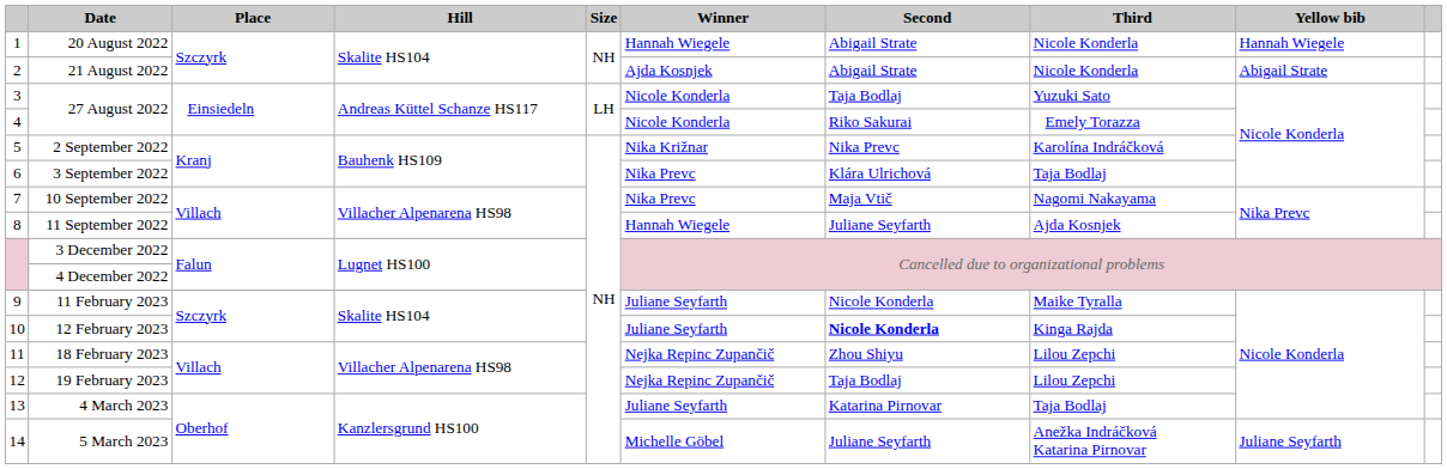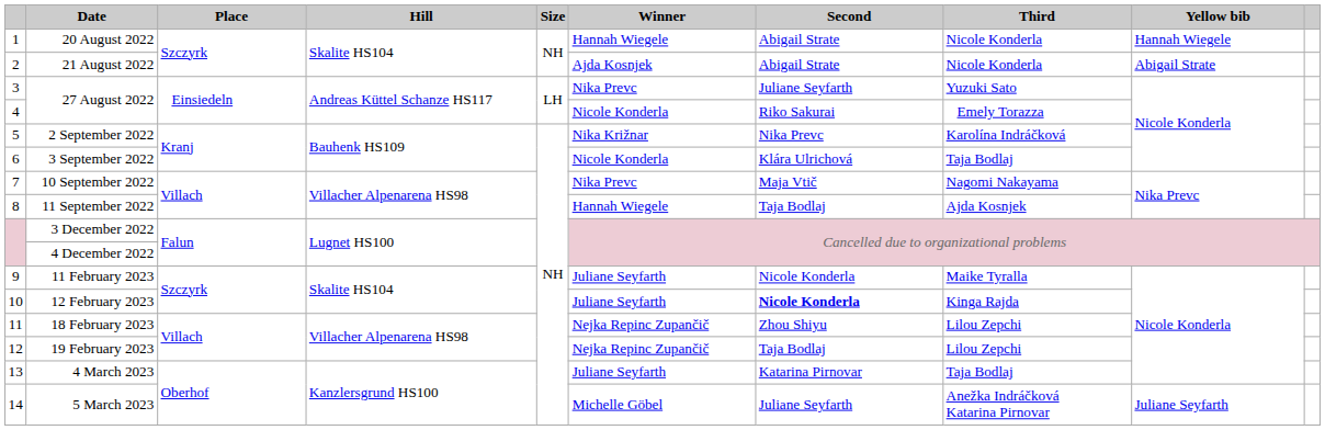 <table class="wikitable plainrowheaders" style="background:#fff; font-size:86%; line-height:16px; border:grey solid 1px; border-collapse:collapse;">
 <tr>
 <th scope="col" style="background:#ccc; width=45 px;"></th>
 <th scope="col" style="background:#ccc; width:130px;">Date</th>
 <th scope="col" style="background:#ccc; width:150px;">Place</th>
 <th scope="col" style="background:#ccc; width:240px;">Hill</th>
 <th scope="col" style="background:#ccc; width:20px;">Size</th>
 <th scope="col" style="background:#ccc; width:195px;">Winner</th>
 <th scope="col" style="background:#ccc; width:195px;">Second</th>
 <th scope="col" style="background:#ccc; width:195px;">Third</th>
 <th scope="col" style="background:#ccc; width:180px;">Yellow bib</th>
 <th scope="col" style="background:#ccc; width:10px;"></th>
 </tr>
 <tr>
 <td align="center">1</td>
 <td align="right">20 August 2022</td>
 <td rowspan=2> <a href='#'>Szczyrk</a></td>
 <td rowspan=2><a href='#'>Skalite</a> HS104</td>
 <td rowspan=2 align="center">NH</td>
 <td> <a href='#'>Hannah Wiegele</a></td>
 <td> <a href='#'>Abigail Strate</a></td>
 <td> <a href='#'>Nicole Konderla</a></td>
 <td> <a href='#'>Hannah Wiegele</a></td>
 <td></td>
 </tr>
 <tr>
 <td align="center">2</td>
 <td align="right">21 August 2022</td>
 <td> <a href='#'>Ajda Kosnjek</a></td>
 <td> <a href='#'>Abigail Strate</a></td>
 <td> <a href='#'>Nicole Konderla</a></td>
 <td> <a href='#'>Abigail Strate</a></td>
 <td></td>
 </tr>
 <tr>
 <td align="center">3</td>
 <td rowspan=2 align="right">27 August 2022</td>
 <td rowspan=2>   <a href='#'>Einsiedeln</a></td>
 <td rowspan=2><a href='#'>Andreas Küttel Schanze</a> HS117</td>
 <td rowspan=2 align="center">LH</td>
-<td> <a href='#'>Nicole Konderla</a></td>
-<td> <a href='#'>Taja Bodlaj</a></td>
+<td> <a href='#'>Nika Prevc</a></td>
+<td> <a href='#'>Juliane Seyfarth</a></td>
 <td> <a href='#'>Yuzuki Sato</a></td>
 <td rowspan=4> <a href='#'>Nicole Konderla</a></td>
 <td></td>
 </tr>
 <tr>
 <td align="center">4</td>
 <td> <a href='#'>Nicole Konderla</a></td>
 <td> <a href='#'>Riko Sakurai</a></td>
 <td>   <a href='#'>Emely Torazza</a></td>
 <td></td>
 </tr>
 <tr>
 <td align="center">5</td>
 <td align="right">2 September 2022</td>
 <td rowspan=2> <a href='#'>Kranj</a></td>
 <td rowspan=2><a href='#'>Bauhenk</a> HS109</td>
 <td rowspan=12 align="center">NH</td>
 <td> <a href='#'>Nika Križnar</a></td>
 <td> <a href='#'>Nika Prevc</a></td>
 <td> <a href='#'>Karolína Indráčková</a></td>
 <td></td>
 </tr>
 <tr>
 <td align="center">6</td>
 <td align="right">3 September 2022</td>
-<td> <a href='#'>Nika Prevc</a></td>
+<td> <a href='#'>Nicole Konderla</a></td>
 <td> <a href='#'>Klára Ulrichová</a></td>
 <td> <a href='#'>Taja Bodlaj</a></td>
 <td></td>
 </tr>
 <tr>
 <td align="center">7</td>
 <td align="right">10 September 2022</td>
 <td rowspan=2> <a href='#'>Villach</a></td>
 <td rowspan=2><a href='#'>Villacher Alpenarena</a> HS98</td>
 <td> <a href='#'>Nika Prevc</a></td>
 <td> <a href='#'>Maja Vtič</a></td>
 <td> <a href='#'>Nagomi Nakayama</a></td>
 <td rowspan=2> <a href='#'>Nika Prevc</a></td>
 <td></td>
 </tr>
 <tr>
 <td align="center">8</td>
 <td align="right">11 September 2022</td>
 <td> <a href='#'>Hannah Wiegele</a></td>
-<td> <a href='#'>Juliane Seyfarth</a></td>
+<td> <a href='#'>Taja Bodlaj</a></td>
 <td> <a href='#'>Ajda Kosnjek</a></td>
 <td></td>
 </tr>
 <tr>
 <td rowspan=2 align="center" bgcolor="EDCCD5"></td>
 <td style="text-align:right">3 December 2022</td>
 <td rowspan=2> <a href='#'>Falun</a></td>
 <td rowspan=2><a href='#'>Lugnet</a> HS100</td>
 <td align="center" colspan="5" rowspan="2" bgcolor="EDCCD5" style=color:#696969><em>Cancelled due to organizational problems</em></td>
 </tr>
 <tr>
 <td style="text-align:right">4 December 2022</td>
 </tr>
 <tr>
 <td align="center">9</td>
 <td align="right">11 February 2023</td>
 <td rowspan=2> <a href='#'>Szczyrk</a></td>
 <td rowspan=2><a href='#'>Skalite</a> HS104</td>
 <td> <a href='#'>Juliane Seyfarth</a></td>
 <td> <a href='#'>Nicole Konderla</a></td>
 <td> <a href='#'>Maike Tyralla</a></td>
 <td rowspan=5> <a href='#'>Nicole Konderla</a></td>
 <td></td>
 </tr>
 <tr>
 <td align="center">10</td>
 <td align="right">12 February 2023</td>
 <td> <a href='#'>Juliane Seyfarth</a></td>
 <td><strong> <a href='#'>Nicole Konderla</a></strong></td>
 <td> <a href='#'>Kinga Rajda</a></td>
 <td></td>
 </tr>
 <tr>
 <td align="center">11</td>
 <td align="right">18 February 2023</td>
 <td rowspan=2> <a href='#'>Villach</a></td>
 <td rowspan=2><a href='#'>Villacher Alpenarena</a> HS98</td>
 <td> <a href='#'>Nejka Repinc Zupančič</a></td>
 <td> <a href='#'>Zhou Shiyu</a></td>
 <td> <a href='#'>Lilou Zepchi</a></td>
 <td></td>
 </tr>
 <tr>
 <td align="center">12</td>
 <td align="right">19 February 2023</td>
 <td> <a href='#'>Nejka Repinc Zupančič</a></td>
 <td> <a href='#'>Taja Bodlaj</a></td>
 <td> <a href='#'>Lilou Zepchi</a></td>
 <td></td>
 </tr>
 <tr>
 <td align="center">13</td>
 <td align="right">4 March 2023</td>
 <td rowspan=2> <a href='#'>Oberhof</a></td>
 <td rowspan=2><a href='#'>Kanzlersgrund</a> HS100</td>
 <td> <a href='#'>Juliane Seyfarth</a></td>
 <td> <a href='#'>Katarina Pirnovar</a></td>
 <td> <a href='#'>Taja Bodlaj</a></td>
 <td></td>
 </tr>
 <tr>
 <td align="center">14</td>
 <td align="right">5 March 2023</td>
 <td> <a href='#'>Michelle Göbel</a></td>
 <td> <a href='#'>Juliane Seyfarth</a></td>
 <td> <a href='#'>Anežka Indráčková</a><br> <a href='#'>Katarina Pirnovar</a></td>
 <td> <a href='#'>Juliane Seyfarth</a></td>
 <td></td>
 </tr>
 </table>
